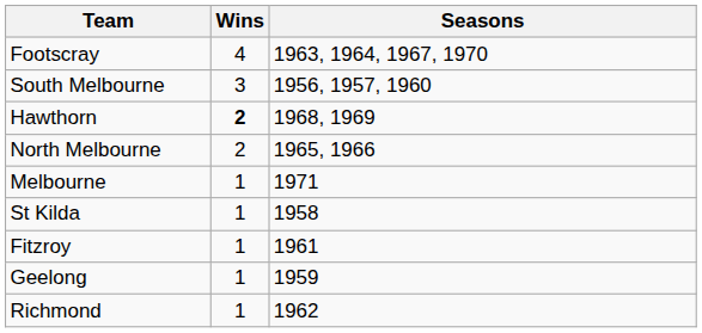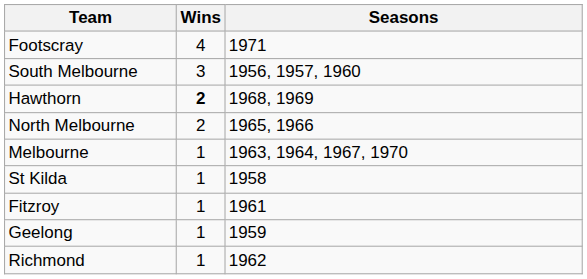 <table class="wikitable">
 <tr>
 <th style="width:155px;">Team</th>
 <th width="25">Wins</th>
 <th style="width:330px;">Seasons</th>
 </tr>
 <tr>
 <td>Footscray</td>
 <td style="text-align:center;">4</td>
-<td>1963, 1964, 1967, 1970</td>
+<td>1971</td>
 </tr>
 <tr>
 <td>South Melbourne</td>
 <td style="text-align:center;">3</td>
 <td>1956, 1957, 1960</td>
 </tr>
 <tr>
 <td>Hawthorn</td>
 <td style="text-align:center;"><strong>2</strong></td>
 <td>1968, 1969</td>
 </tr>
 <tr>
 <td>North Melbourne</td>
 <td style="text-align:center;">2</td>
 <td>1965, 1966</td>
 </tr>
 <tr>
 <td>Melbourne</td>
 <td style="text-align:center;">1</td>
-<td>1971</td>
+<td>1963, 1964, 1967, 1970</td>
 </tr>
 <tr>
 <td>St Kilda</td>
 <td style="text-align:center;">1</td>
 <td>1958</td>
 </tr>
 <tr>
 <td>Fitzroy</td>
 <td style="text-align:center;">1</td>
 <td>1961</td>
 </tr>
 <tr>
 <td>Geelong</td>
 <td style="text-align:center;">1</td>
 <td>1959</td>
 </tr>
 <tr>
 <td>Richmond</td>
 <td style="text-align:center;">1</td>
 <td>1962</td>
 </tr>
 </table>
